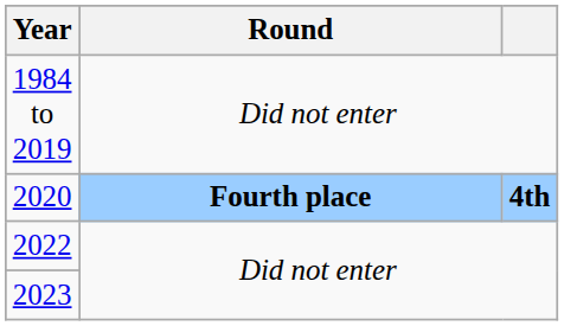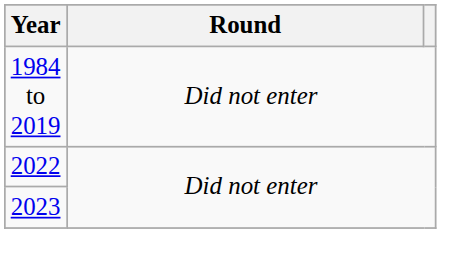 <table class="wikitable" style="text-align: center; font-size:90%">
 <tr>
 <th>Year</th>
 <th style="width:200px">Round</th>
 <th></th>
 </tr>
 <tr>
 <td><a href='#'>1984</a><br>to<br><a href='#'>2019</a></td>
 <td colspan="2"><em>Did not enter</em></td>
 </tr>
 <tr>
-<td><a href='#'>2020</a></td>
-<td bgcolor="9acdff"><strong>Fourth place</strong></td>
-<td bgcolor="9acdff"><strong>4th</strong></td>
-</tr>
-<tr>
 <td><a href='#'>2022</a></td>
 <td colspan="2" rowspan="2"><em>Did not enter</em></td>
 </tr>
 <tr>
 <td><a href='#'>2023</a></td>
 </tr>
 </table>
